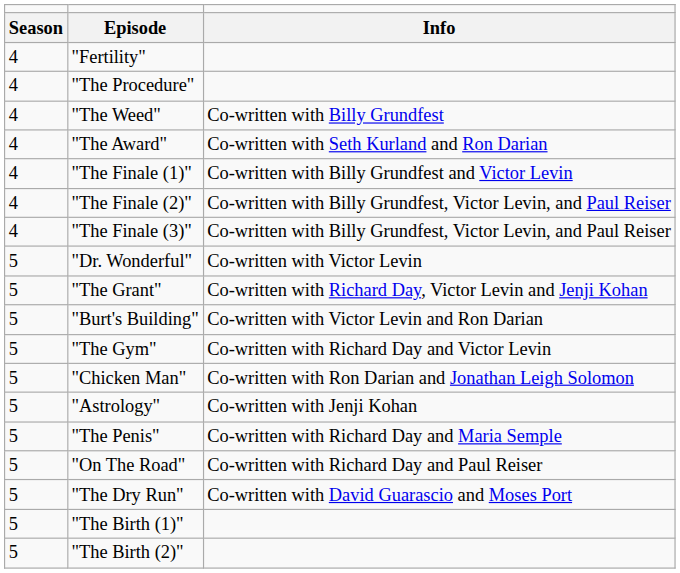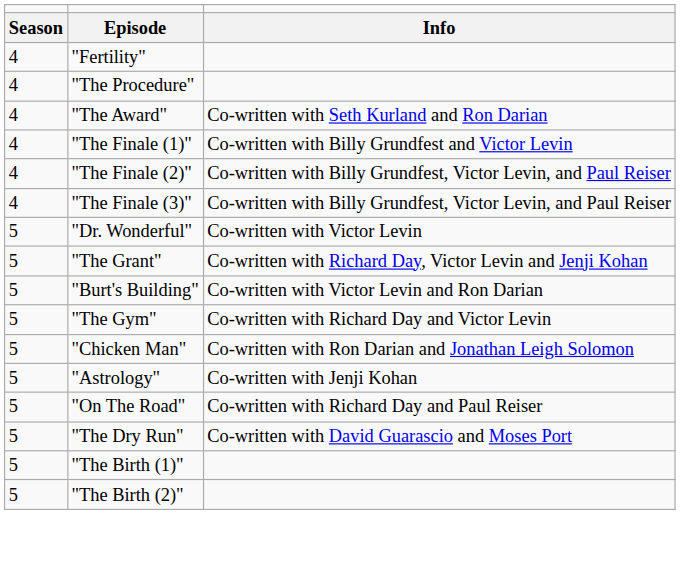 <table class="wikitable">
 <tr>
 <td></td>
 <td></td>
 <td></td>
 </tr>
 <tr>
 <th>Season</th>
 <th>Episode</th>
 <th>Info</th>
 </tr>
 <tr>
 <td>4</td>
 <td>"Fertility"</td>
 <td></td>
 </tr>
 <tr>
 <td>4</td>
 <td>"The Procedure"</td>
 <td></td>
-</tr>
-<tr>
-<td>4</td>
-<td>"The Weed"</td>
-<td>Co-written with <a href='#'>Billy Grundfest</a></td>
 </tr>
 <tr>
 <td>4</td>
 <td>"The Award"</td>
 <td>Co-written with <a href='#'>Seth Kurland</a> and <a href='#'>Ron Darian</a></td>
 </tr>
 <tr>
 <td>4</td>
 <td>"The Finale (1)"</td>
 <td>Co-written with Billy Grundfest and <a href='#'>Victor Levin</a></td>
 </tr>
 <tr>
 <td>4</td>
 <td>"The Finale (2)"</td>
 <td>Co-written with Billy Grundfest, Victor Levin, and <a href='#'>Paul Reiser</a></td>
 </tr>
 <tr>
 <td>4</td>
 <td>"The Finale (3)"</td>
 <td>Co-written with Billy Grundfest, Victor Levin, and Paul Reiser</td>
 </tr>
 <tr>
 <td>5</td>
 <td>"Dr. Wonderful"</td>
 <td>Co-written with Victor Levin</td>
 </tr>
 <tr>
 <td>5</td>
 <td>"The Grant"</td>
 <td>Co-written with <a href='#'>Richard Day</a>, Victor Levin and <a href='#'>Jenji Kohan</a></td>
 </tr>
 <tr>
 <td>5</td>
 <td>"Burt's Building"</td>
 <td>Co-written with Victor Levin and Ron Darian</td>
 </tr>
 <tr>
 <td>5</td>
 <td>"The Gym"</td>
 <td>Co-written with Richard Day and Victor Levin</td>
 </tr>
 <tr>
 <td>5</td>
 <td>"Chicken Man"</td>
 <td>Co-written with Ron Darian and <a href='#'>Jonathan Leigh Solomon</a></td>
 </tr>
 <tr>
 <td>5</td>
 <td>"Astrology"</td>
 <td>Co-written with Jenji Kohan</td>
 </tr>
 <tr>
 <td>5</td>
-<td>"The Penis"</td>
-<td>Co-written with Richard Day and <a href='#'>Maria Semple</a></td>
-</tr>
-<tr>
-<td>5</td>
 <td>"On The Road"</td>
 <td>Co-written with Richard Day and Paul Reiser</td>
 </tr>
 <tr>
 <td>5</td>
 <td>"The Dry Run"</td>
 <td>Co-written with <a href='#'>David Guarascio</a> and <a href='#'>Moses Port</a></td>
 </tr>
 <tr>
 <td>5</td>
 <td>"The Birth (1)"</td>
 <td></td>
 </tr>
 <tr>
 <td>5</td>
 <td>"The Birth (2)"</td>
 <td></td>
 </tr>
 </table>
